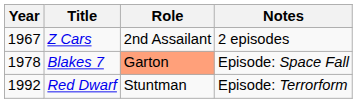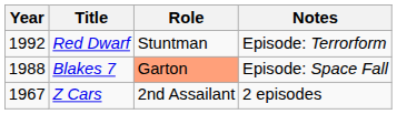 <table class="wikitable">
 <tr>
 <th>Year</th>
 <th>Title</th>
 <th>Role</th>
 <th>Notes</th>
 </tr>
 <tr>
+<td>1992</td>
+<td><em><a href='#'>Red Dwarf</a></em></td>
+<td>Stuntman</td>
+<td>Episode: <em>Terrorform</em></td>
+</tr>
+<tr>
+<td>1988</td>
+<td><em><a href='#'>Blakes 7</a></em></td>
+<td style="background: lightsalmon;">Garton</td>
+<td>Episode: <em>Space Fall</em></td>
+</tr>
+<tr>
 <td>1967</td>
 <td><em><a href='#'>Z Cars</a></em></td>
 <td>2nd Assailant</td>
 <td>2 episodes</td>
 </tr>
-<tr>
-<td>1978</td>
-<td><em><a href='#'>Blakes 7</a></em></td>
-<td style="background: lightsalmon;">Garton</td>
-<td>Episode: <em>Space Fall</em></td>
-</tr>
-<tr>
-<td>1992</td>
-<td><em><a href='#'>Red Dwarf</a></em></td>
-<td>Stuntman</td>
-<td>Episode: <em>Terrorform</em></td>
-</tr>
 </table>
